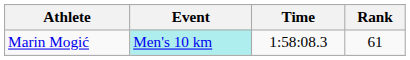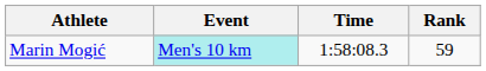 <table class="wikitable" style="text-align:center; font-size:90%; width:30%;">
 <tr>
 <th>Athlete</th>
 <th>Event</th>
 <th>Time</th>
 <th>Rank</th>
 </tr>
 <tr>
 <td align="left"><a href='#'>Marin Mogić</a></td>
 <td align="left" style="background: paleturquoise;"><a href='#'>Men's 10 km</a></td>
 <td>1:58:08.3</td>
-<td>61</td>
+<td>59</td>
 </tr>
 </table>
